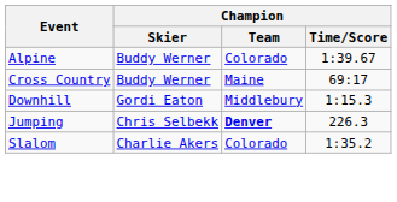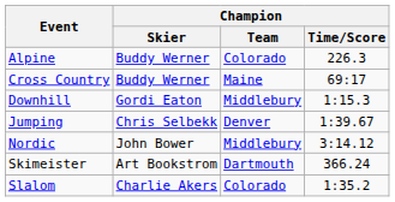 <table class="wikitable">
 <tr>
 <th rowspan="2">Event</th>
 <th colspan="3" bgcolor=000000>Champion</th>
 </tr>
 <tr>
 <th>Skier</th>
 <th>Team</th>
 <th>Time/Score</th>
 </tr>
 <tr>
 <td><a href='#'>Alpine</a></td>
 <td><a href='#'>Buddy Werner</a></td>
 <td><a href='#'>Colorado</a></td>
-<td align=center>1:39.67</td>
+<td align=center>226.3</td>
 </tr>
 <tr>
 <td><a href='#'>Cross Country</a></td>
 <td><a href='#'>Buddy Werner</a></td>
 <td><a href='#'>Maine</a></td>
 <td align=center>69:17</td>
 </tr>
 <tr>
 <td><a href='#'>Downhill</a></td>
 <td><a href='#'>Gordi Eaton</a></td>
 <td><a href='#'>Middlebury</a></td>
 <td align=center>1:15.3</td>
 </tr>
 <tr>
 <td><a href='#'>Jumping</a></td>
 <td> <a href='#'>Chris Selbekk</a></td>
-<td><strong><a href='#'>Denver</a></strong></td>
-<td align=center>226.3</td>
+<td><a href='#'>Denver</a></td>
+<td align=center>1:39.67</td>
+</tr>
+<tr>
+<td><a href='#'>Nordic</a></td>
+<td>John Bower</td>
+<td><a href='#'>Middlebury</a></td>
+<td align=center>3:14.12</td>
+</tr>
+<tr>
+<td>Skimeister</td>
+<td>Art Bookstrom</td>
+<td><a href='#'>Dartmouth</a></td>
+<td align=center>366.24</td>
 </tr>
 <tr>
 <td><a href='#'>Slalom</a></td>
 <td><a href='#'>Charlie Akers</a></td>
 <td><a href='#'>Colorado</a></td>
 <td align=center>1:35.2</td>
 </tr>
 </table>
